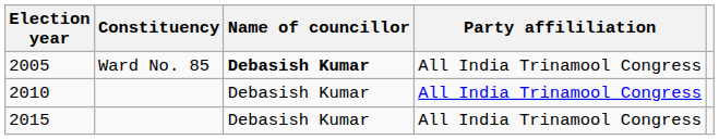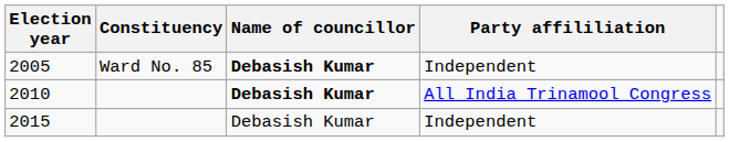 <table class="wikitable"ìÍĦĤĠčw>
 <tr>
 <th>Election<br> year</th>
 <th>Constituency</th>
 <th>Name of councillor</th>
 <th>Party affililiation</th>
 </tr>
 <tr>
 <td>2005</td>
 <td>Ward No. 85</td>
 <td><strong>Debasish Kumar</strong></td>
-<td>All India Trinamool Congress</td>
+<td>Independent</td>
 <td></td>
 </tr>
 <tr>
 <td>2010</td>
 <td></td>
-<td>Debasish Kumar</td>
+<td><strong>Debasish Kumar</strong></td>
 <td><a href='#'>All India Trinamool Congress</a></td>
 <td></td>
 </tr>
 <tr>
 <td>2015</td>
 <td></td>
 <td>Debasish Kumar</td>
-<td>All India Trinamool Congress</td>
+<td>Independent</td>
 <td></td>
 </tr>
 </table>
